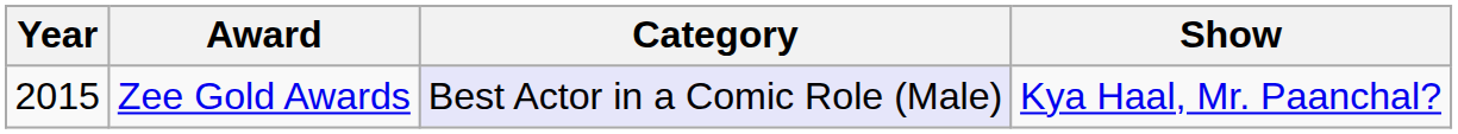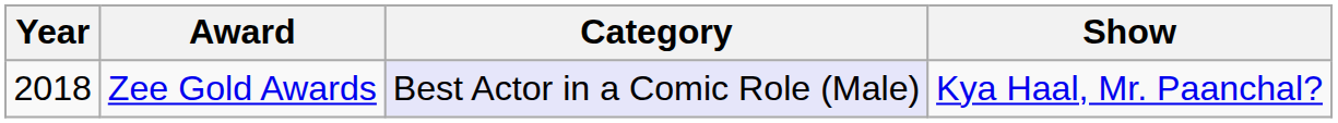 <table class="wikitable">
 <tr>
 <th>Year</th>
 <th>Award</th>
 <th>Category</th>
 <th>Show</th>
 </tr>
 <tr>
-<td>2015</td>
+<td>2018</td>
 <td><a href='#'>Zee Gold Awards</a></td>
 <td style="background: lavender;">Best Actor in a Comic Role (Male)</td>
 <td><a href='#'>Kya Haal, Mr. Paanchal?</a></td>
 </tr>
 </table>
